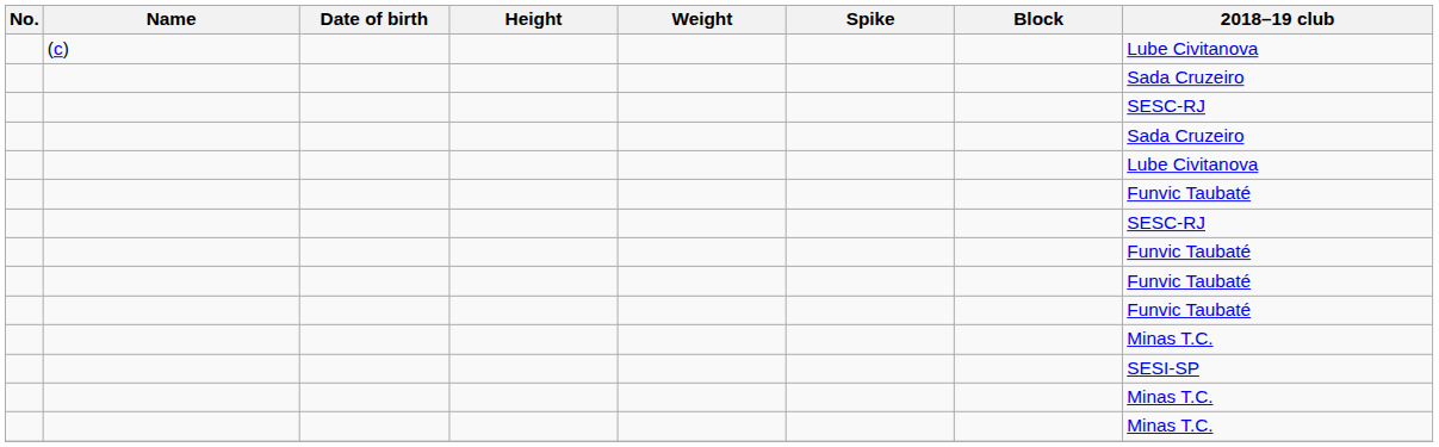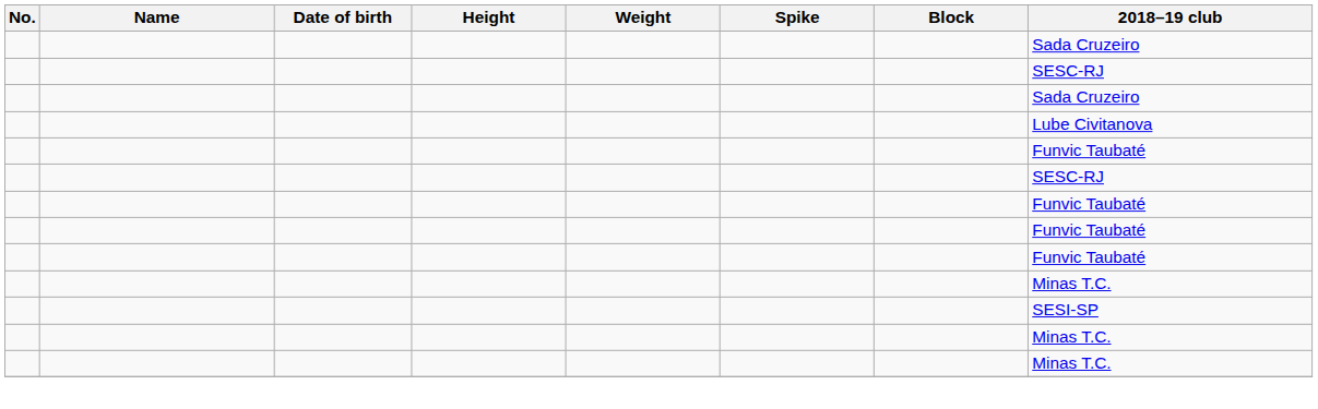 <table class="wikitable sortable" style="font-size:100%; text-align:center;">
 <tr>
 <th>No.</th>
 <th style="width:14em">Name</th>
 <th style="width:8em">Date of birth</th>
 <th style="width:9em">Height</th>
 <th style="width:9em">Weight</th>
 <th style="width:9em">Spike</th>
 <th style="width:9em">Block</th>
 <th style="width:17em">2018–19 club</th>
-</tr>
-<tr>
-<td></td>
-<td style="text-align:left;"> (<a href='#'>c</a>)</td>
-<td style="text-align:right;"></td>
-<td></td>
-<td></td>
-<td></td>
-<td></td>
-<td style="text-align:left;"> <a href='#'>Lube Civitanova</a></td>
 </tr>
 <tr>
 <td></td>
 <td style="text-align:left;"></td>
 <td style="text-align:right;"></td>
 <td></td>
 <td></td>
 <td></td>
 <td></td>
 <td style="text-align:left;"> <a href='#'>Sada Cruzeiro</a></td>
 </tr>
 <tr>
 <td></td>
 <td style="text-align:left;"></td>
 <td style="text-align:right;"></td>
 <td></td>
 <td></td>
 <td></td>
 <td></td>
 <td style="text-align:left;"> <a href='#'>SESC-RJ</a></td>
 </tr>
 <tr>
 <td></td>
 <td style="text-align:left;"></td>
 <td style="text-align:right;"></td>
 <td></td>
 <td></td>
 <td></td>
 <td></td>
 <td style="text-align:left;"> <a href='#'>Sada Cruzeiro</a></td>
 </tr>
 <tr>
 <td></td>
 <td style="text-align:left;"></td>
 <td style="text-align:right;"></td>
 <td></td>
 <td></td>
 <td></td>
 <td></td>
 <td style="text-align:left;"> <a href='#'>Lube Civitanova</a></td>
 </tr>
 <tr>
 <td></td>
 <td style="text-align:left;"></td>
 <td style="text-align:right;"></td>
 <td></td>
 <td></td>
 <td></td>
 <td></td>
 <td style="text-align:left;"> <a href='#'>Funvic Taubaté</a></td>
 </tr>
 <tr>
 <td></td>
 <td style="text-align:left;"></td>
 <td style="text-align:right;"></td>
 <td></td>
 <td></td>
 <td></td>
 <td></td>
 <td style="text-align:left;"> <a href='#'>SESC-RJ</a></td>
 </tr>
 <tr>
 <td></td>
 <td style="text-align:left;"></td>
 <td style="text-align:right;"></td>
 <td></td>
 <td></td>
 <td></td>
 <td></td>
 <td style="text-align:left;"> <a href='#'>Funvic Taubaté</a></td>
 </tr>
 <tr>
 <td></td>
 <td style="text-align:left;"></td>
 <td style="text-align:right;"></td>
 <td></td>
 <td></td>
 <td></td>
 <td></td>
 <td style="text-align:left;"> <a href='#'>Funvic Taubaté</a></td>
 </tr>
 <tr>
 <td></td>
 <td style="text-align:left;"></td>
 <td style="text-align:right;"></td>
 <td></td>
 <td></td>
 <td></td>
 <td></td>
 <td style="text-align:left;"> <a href='#'>Funvic Taubaté</a></td>
 </tr>
 <tr>
 <td></td>
 <td style="text-align:left;"></td>
 <td style="text-align:right;"></td>
 <td></td>
 <td></td>
 <td></td>
 <td></td>
 <td style="text-align:left;"> <a href='#'>Minas T.C.</a></td>
 </tr>
 <tr>
 <td></td>
 <td style="text-align:left;"></td>
 <td style="text-align:right;"></td>
 <td></td>
 <td></td>
 <td></td>
 <td></td>
 <td style="text-align:left;"> <a href='#'>SESI-SP</a></td>
 </tr>
 <tr>
 <td></td>
 <td style="text-align:left;"></td>
 <td style="text-align:right;"></td>
 <td></td>
 <td></td>
 <td></td>
 <td></td>
 <td style="text-align:left;"> <a href='#'>Minas T.C.</a></td>
 </tr>
 <tr>
 <td></td>
 <td style="text-align:left;"></td>
 <td style="text-align:right;"></td>
 <td></td>
 <td></td>
 <td></td>
 <td></td>
 <td style="text-align:left;"> <a href='#'>Minas T.C.</a></td>
 </tr>
 <tr>
 </tr>
 </table>
